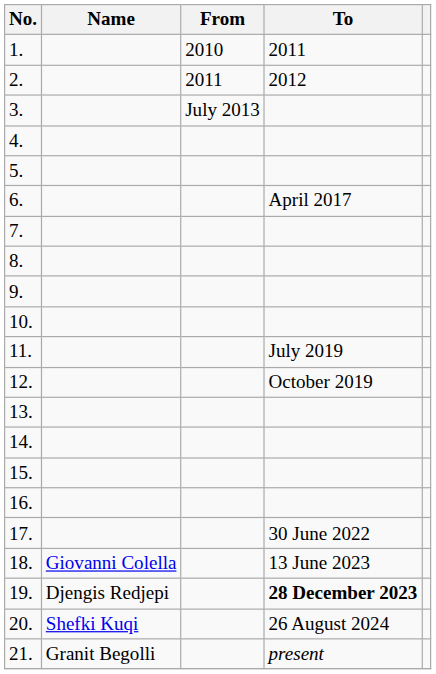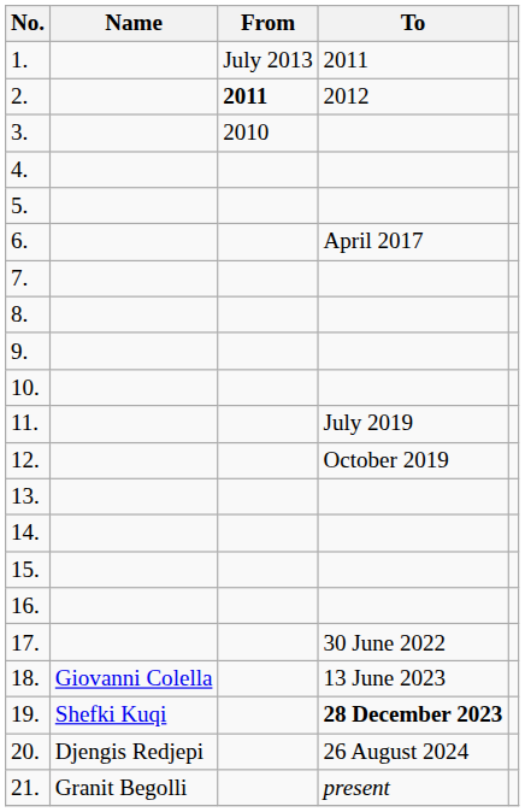 <table class="wikitable">
 <tr>
 <th>No.</th>
 <th>Name</th>
 <th>From</th>
 <th>To</th>
 <th></th>
 </tr>
 <tr>
 <td>1.</td>
 <td> </td>
-<td>2010</td>
+<td>July 2013</td>
 <td>2011</td>
 <td></td>
 </tr>
 <tr>
 <td>2.</td>
 <td> </td>
-<td>2011</td>
+<td><strong>2011</strong></td>
 <td>2012</td>
 <td></td>
 </tr>
 <tr>
 <td>3.</td>
 <td> </td>
-<td>July 2013</td>
+<td>2010</td>
 <td></td>
 <td></td>
 </tr>
 <tr>
 <td>4.</td>
 <td> </td>
 <td></td>
 <td></td>
 <td></td>
 </tr>
 <tr>
 <td>5.</td>
 <td> </td>
 <td></td>
 <td></td>
 <td></td>
 </tr>
 <tr>
 <td>6.</td>
 <td> </td>
 <td></td>
 <td>April 2017</td>
 <td></td>
 </tr>
 <tr>
 <td>7.</td>
 <td> </td>
 <td></td>
 <td></td>
 <td></td>
 </tr>
 <tr>
 <td>8.</td>
 <td> </td>
 <td></td>
 <td></td>
 <td></td>
 </tr>
 <tr>
 <td>9.</td>
 <td> </td>
 <td></td>
 <td></td>
 <td></td>
 </tr>
 <tr>
 <td>10.</td>
 <td> </td>
 <td></td>
 <td></td>
 <td></td>
 </tr>
 <tr>
 <td>11.</td>
 <td> </td>
 <td></td>
 <td>July 2019</td>
 <td></td>
 </tr>
 <tr>
 <td>12.</td>
 <td> </td>
 <td></td>
 <td>October 2019</td>
 <td></td>
 </tr>
 <tr>
 <td>13.</td>
 <td> </td>
 <td></td>
 <td></td>
 <td></td>
 </tr>
 <tr>
 <td>14.</td>
 <td> </td>
 <td></td>
 <td></td>
 <td></td>
 </tr>
 <tr>
 <td>15.</td>
 <td> </td>
 <td></td>
 <td></td>
 <td></td>
 </tr>
 <tr>
 <td>16.</td>
 <td> </td>
 <td></td>
 <td></td>
 <td></td>
 </tr>
 <tr>
 <td>17.</td>
 <td> </td>
 <td></td>
 <td>30 June 2022</td>
 <td></td>
 </tr>
 <tr>
 <td>18.</td>
 <td> <a href='#'>Giovanni Colella</a></td>
 <td></td>
 <td>13 June 2023</td>
 <td></td>
 </tr>
 <tr>
 <td>19.</td>
-<td> Djengis Redjepi</td>
+<td> <a href='#'>Shefki Kuqi</a></td>
 <td></td>
 <td><strong>28 December 2023</strong></td>
 <td></td>
 </tr>
 <tr>
 <td>20.</td>
-<td> <a href='#'>Shefki Kuqi</a></td>
+<td> Djengis Redjepi</td>
 <td></td>
 <td>26 August 2024</td>
 <td></td>
 </tr>
 <tr>
 <td>21.</td>
 <td> Granit Begolli</td>
 <td></td>
 <td><em>present</em></td>
 <td></td>
 </tr>
 <tr>
 </tr>
 </table>
